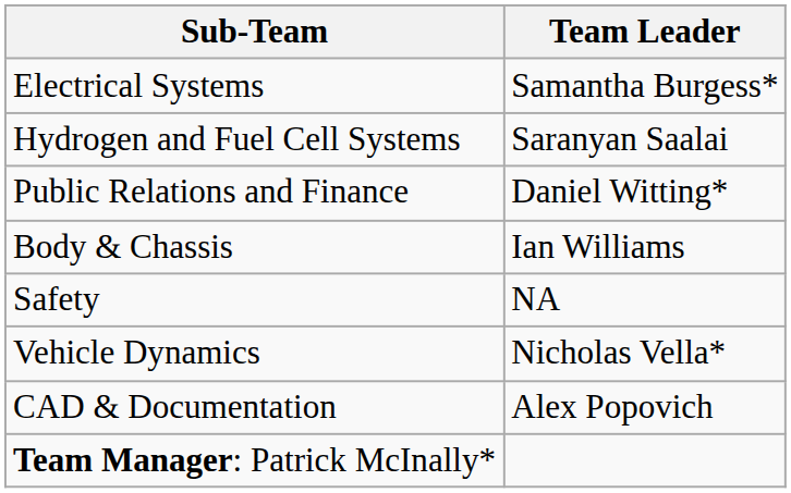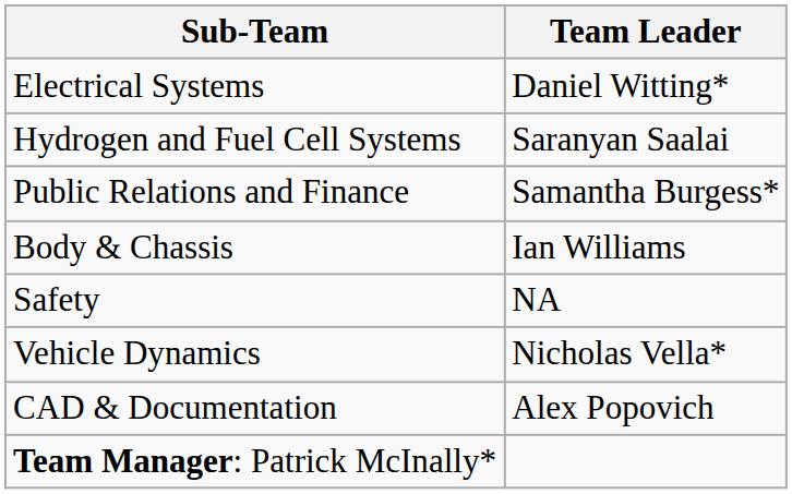 <table class="wikitable">
 <tr>
 <th>Sub-Team</th>
 <th>Team Leader</th>
 </tr>
 <tr>
 <td>Electrical Systems</td>
-<td>Samantha Burgess*</td>
+<td>Daniel Witting*</td>
 </tr>
 <tr>
 <td>Hydrogen and Fuel Cell Systems</td>
 <td>Saranyan Saalai</td>
 </tr>
 <tr>
 <td>Public Relations and Finance</td>
-<td>Daniel Witting*</td>
+<td>Samantha Burgess*</td>
 </tr>
 <tr>
 <td>Body & Chassis</td>
 <td>Ian Williams</td>
 </tr>
 <tr>
 <td>Safety</td>
 <td>NA</td>
 </tr>
 <tr>
 <td>Vehicle Dynamics</td>
 <td>Nicholas Vella*</td>
 </tr>
 <tr>
 <td>CAD & Documentation</td>
 <td>Alex Popovich</td>
 </tr>
 <tr>
 <td><strong>Team Manager</strong>: Patrick McInally*</td>
 </tr>
 </table>
